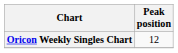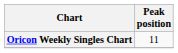 <table class="wikitable plainrowheaders" style="text-align:center;">
 <tr>
 <th>Chart</th>
 <th>Peak<br>position</th>
 </tr>
 <tr>
 <th scope="row"><a href='#'>Oricon</a> Weekly Singles Chart</th>
-<td style="text-align:center;">12</td>
+<td style="text-align:center;">11</td>
 </tr>
 <tr>
 </tr>
 </table>
